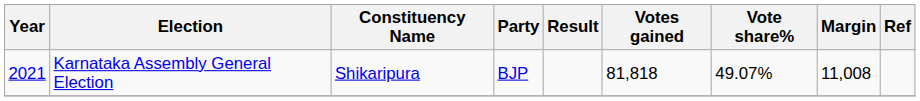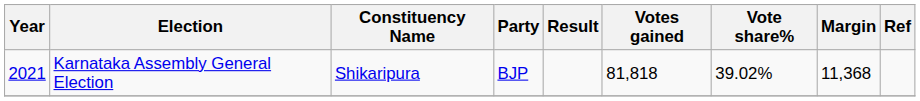 <table class="wikitable">
 <tr>
 <th>Year</th>
 <th>Election</th>
 <th>Constituency Name</th>
 <th>Party</th>
 <th>Result</th>
 <th>Votes gained</th>
 <th>Vote share%</th>
 <th>Margin</th>
 <th>Ref</th>
 </tr>
 <tr>
 <td><a href='#'>2021</a></td>
 <td><a href='#'>Karnataka Assembly General Election</a></td>
 <td><a href='#'>Shikaripura</a></td>
 <td><a href='#'>BJP</a></td>
 <td></td>
 <td>81,818</td>
-<td>49.07%</td>
-<td>11,008</td>
+<td>39.02%</td>
+<td>11,368</td>
 <td></td>
 </tr>
 <tr>
 </tr>
 </table>
